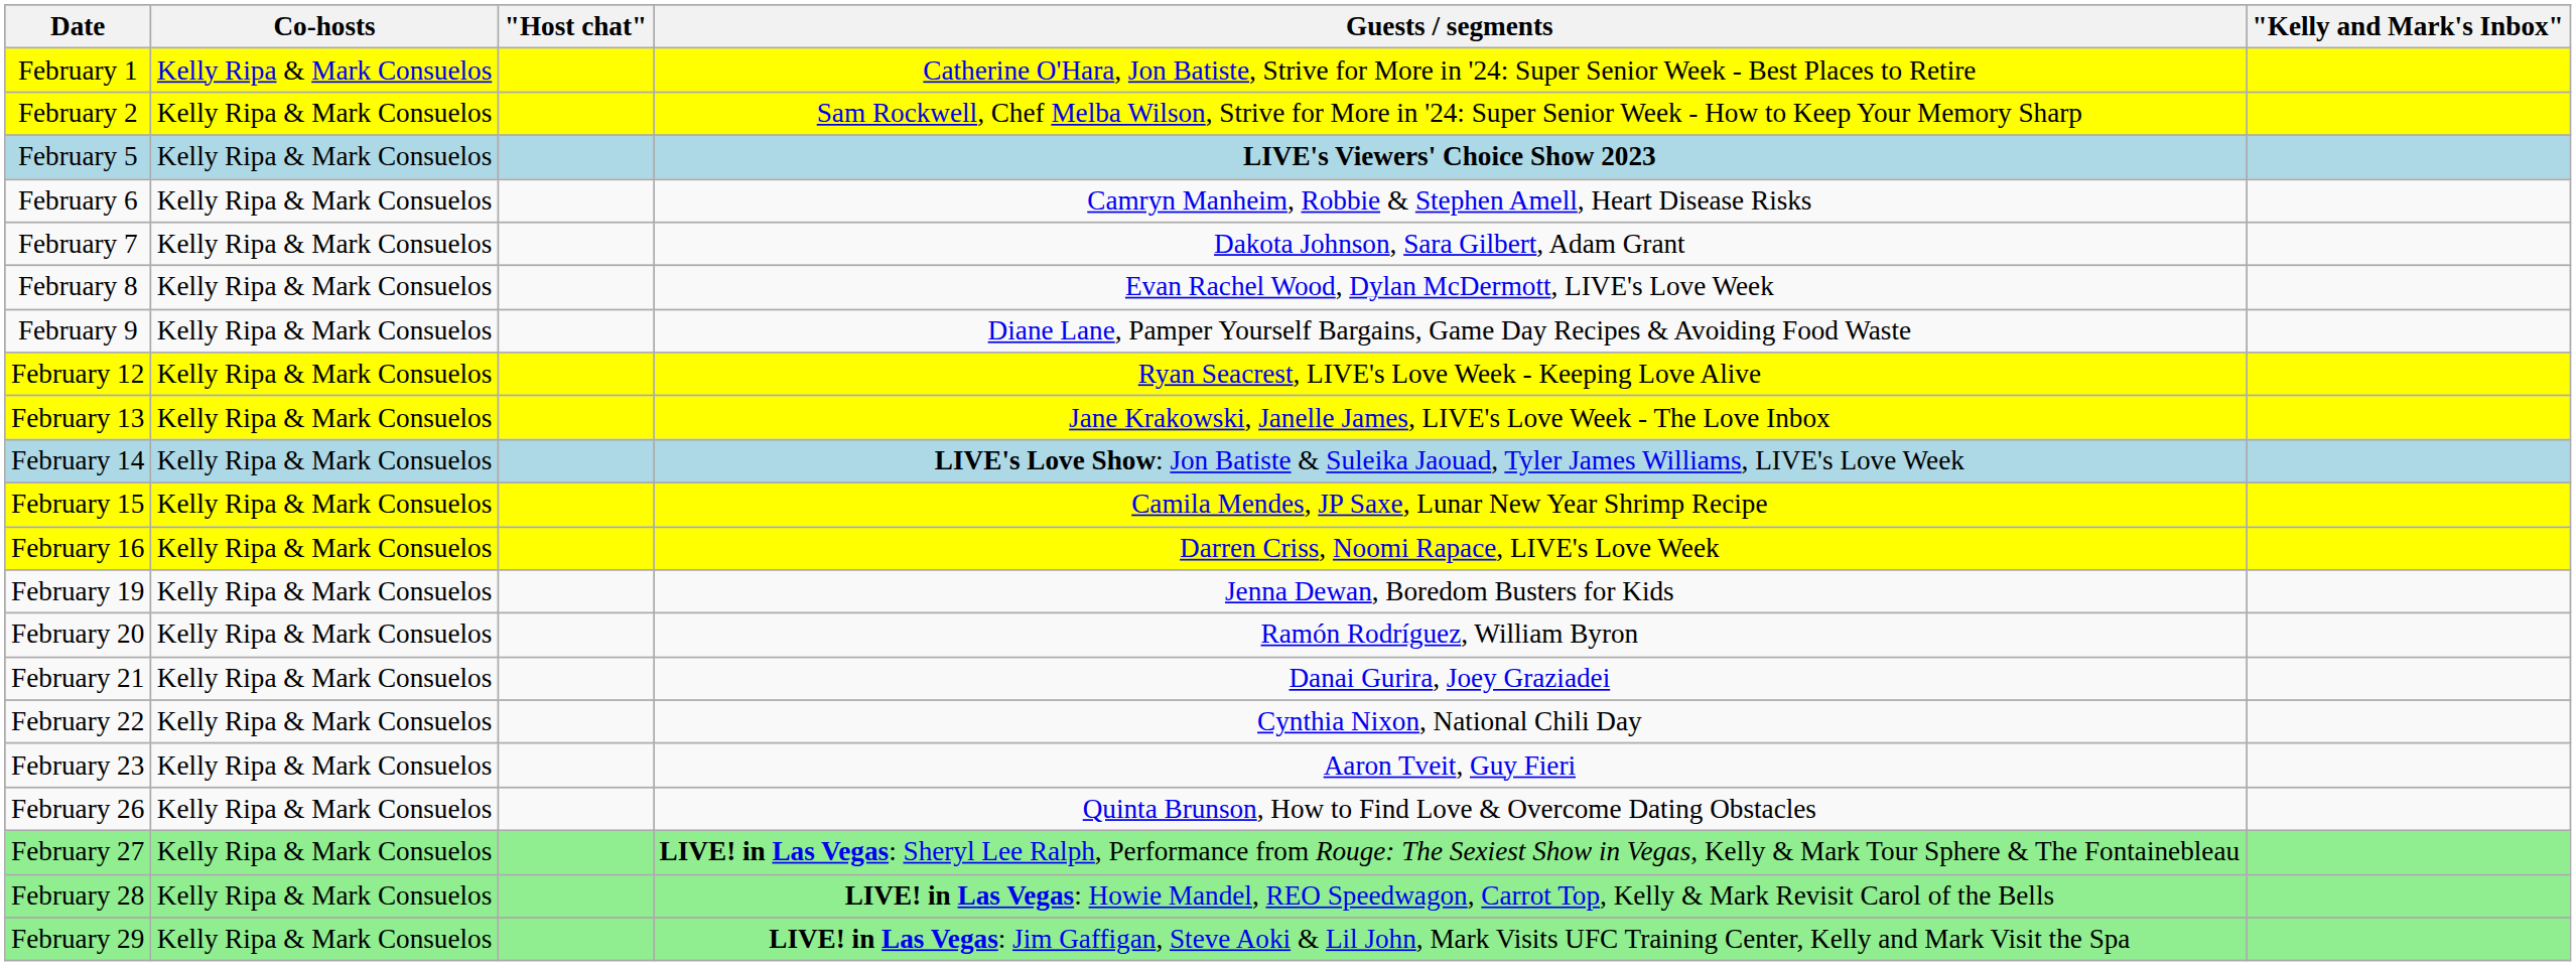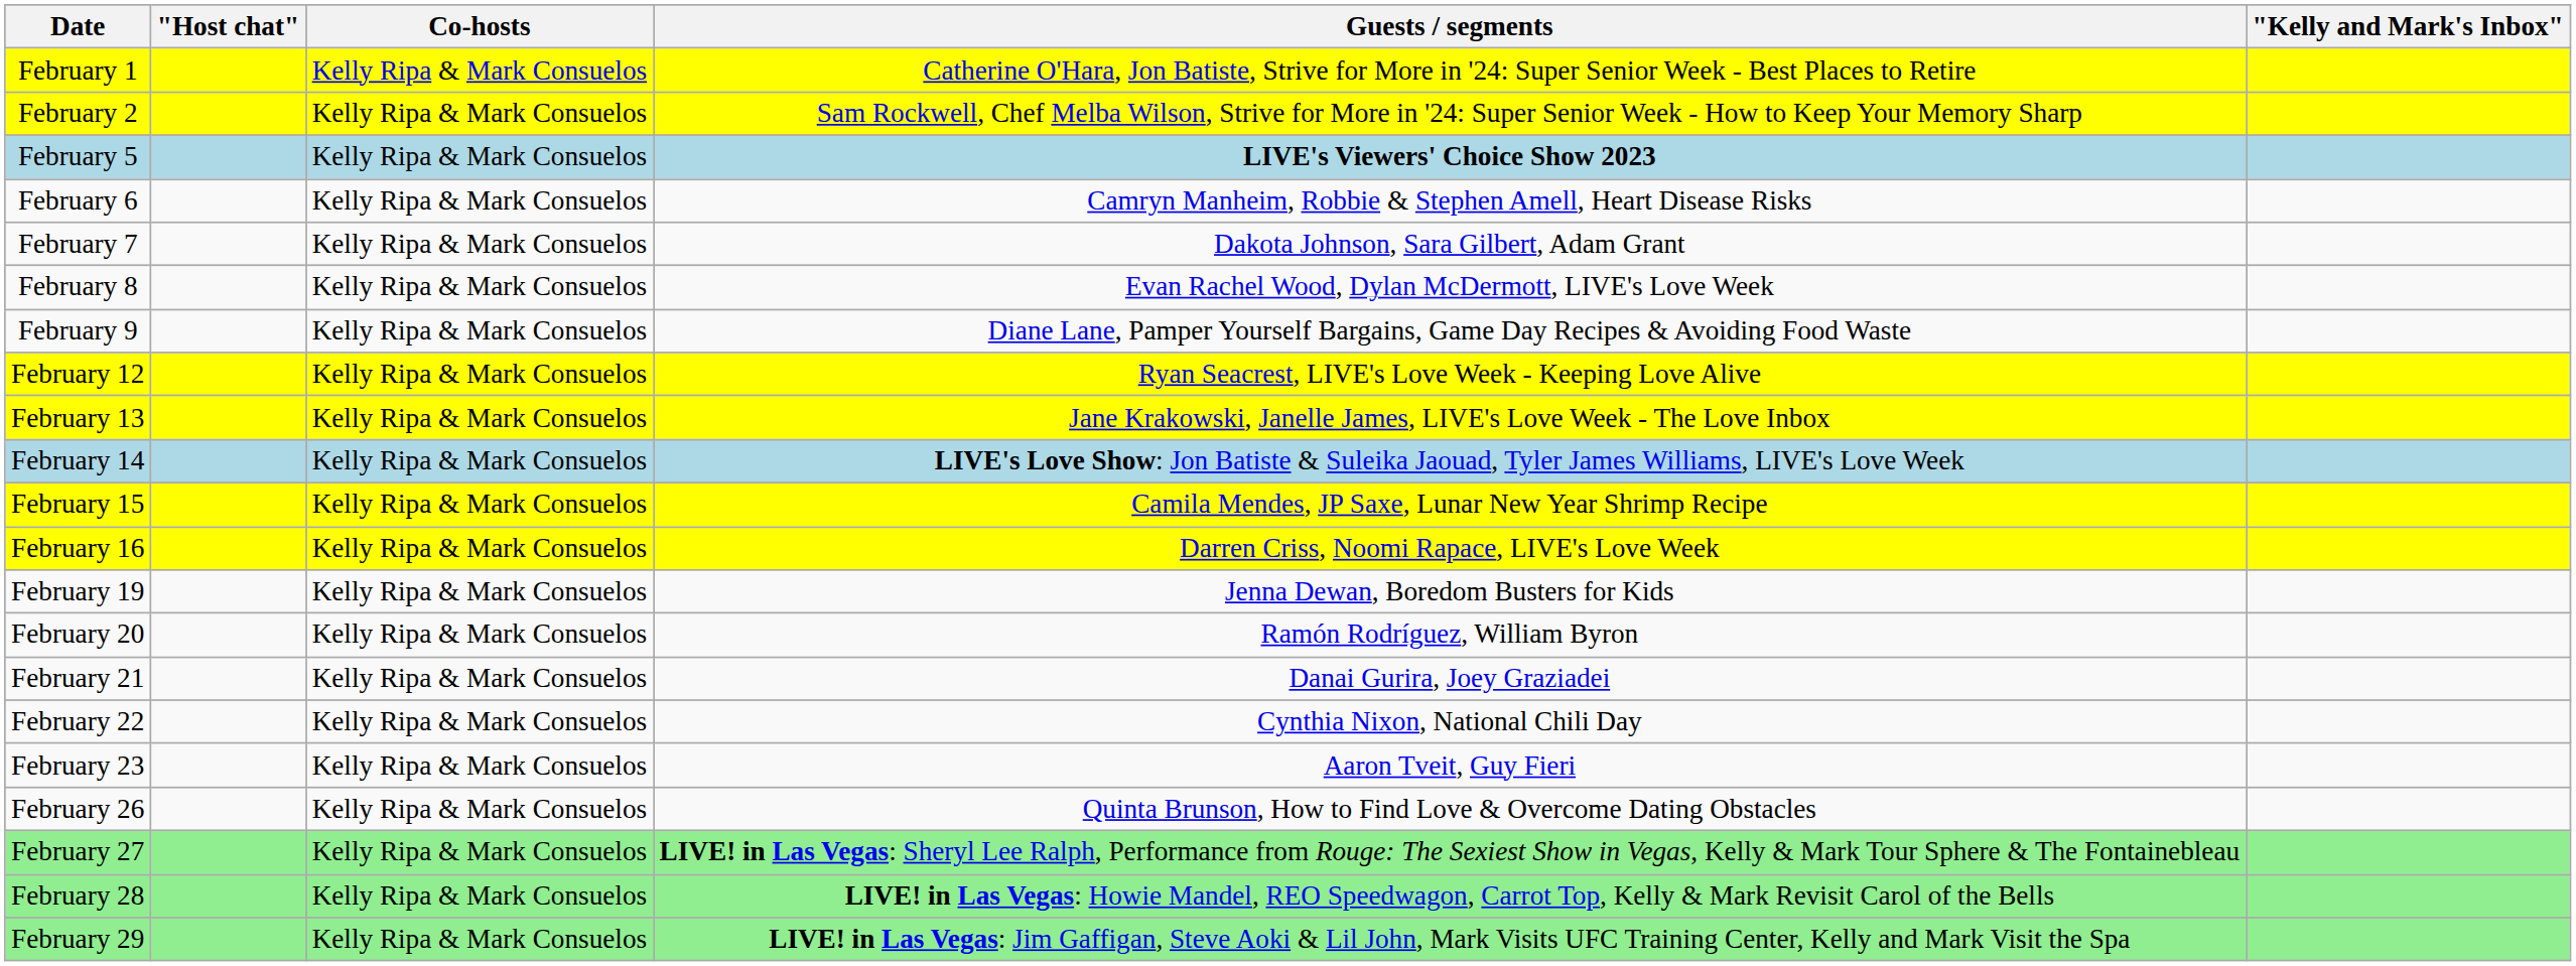 <table class="wikitable sortable" style="text-align:center;">
 <tr>
 <th>Date</th>
+<th>"Host chat"</th>
 <th>Co-hosts</th>
-<th>"Host chat"</th>
 <th>Guests / segments</th>
 <th>"Kelly and Mark's Inbox"</th>
 </tr>
 <tr style="background:yellow;">
 <td>February 1</td>
+<td></td>
 <td><a href='#'>Kelly Ripa</a> & <a href='#'>Mark Consuelos</a></td>
-<td></td>
 <td><a href='#'>Catherine O'Hara</a>, <a href='#'>Jon Batiste</a>, Strive for More in '24: Super Senior Week - Best Places to Retire</td>
 <td></td>
 </tr>
 <tr style="background:yellow;">
 <td>February 2</td>
+<td></td>
 <td>Kelly Ripa & Mark Consuelos</td>
-<td></td>
 <td><a href='#'>Sam Rockwell</a>, Chef <a href='#'>Melba Wilson</a>, Strive for More in '24: Super Senior Week - How to Keep Your Memory Sharp</td>
 <td></td>
 </tr>
 <tr style="background:lightblue;">
 <td>February 5</td>
+<td></td>
 <td>Kelly Ripa & Mark Consuelos</td>
-<td></td>
 <td><strong>LIVE's Viewers' Choice Show 2023</strong></td>
 <td></td>
 </tr>
 <tr>
 <td>February 6</td>
+<td></td>
 <td>Kelly Ripa & Mark Consuelos</td>
-<td></td>
 <td><a href='#'>Camryn Manheim</a>, <a href='#'>Robbie</a> & <a href='#'>Stephen Amell</a>, Heart Disease Risks</td>
 <td></td>
 </tr>
 <tr>
 <td>February 7</td>
+<td></td>
 <td>Kelly Ripa & Mark Consuelos</td>
-<td></td>
 <td><a href='#'>Dakota Johnson</a>, <a href='#'>Sara Gilbert</a>, Adam Grant</td>
 <td></td>
 </tr>
 <tr>
 <td>February 8</td>
+<td></td>
 <td>Kelly Ripa & Mark Consuelos</td>
-<td></td>
 <td><a href='#'>Evan Rachel Wood</a>, <a href='#'>Dylan McDermott</a>, LIVE's Love Week</td>
 <td></td>
 </tr>
 <tr>
 <td>February 9</td>
+<td></td>
 <td>Kelly Ripa & Mark Consuelos</td>
-<td></td>
 <td><a href='#'>Diane Lane</a>, Pamper Yourself Bargains, Game Day Recipes & Avoiding Food Waste</td>
 <td></td>
 </tr>
 <tr style="background:yellow;">
 <td>February 12</td>
+<td></td>
 <td>Kelly Ripa & Mark Consuelos</td>
-<td></td>
 <td><a href='#'>Ryan Seacrest</a>, LIVE's Love Week - Keeping Love Alive</td>
 <td></td>
 </tr>
 <tr style="background:yellow;">
 <td>February 13</td>
+<td></td>
 <td>Kelly Ripa & Mark Consuelos</td>
-<td></td>
 <td><a href='#'>Jane Krakowski</a>, <a href='#'>Janelle James</a>, LIVE's Love Week - The Love Inbox</td>
 <td></td>
 </tr>
 <tr style="background:lightblue;">
 <td>February 14</td>
+<td></td>
 <td>Kelly Ripa & Mark Consuelos</td>
-<td></td>
 <td><strong>LIVE's Love Show</strong>: <a href='#'>Jon Batiste</a> & <a href='#'>Suleika Jaouad</a>, <a href='#'>Tyler James Williams</a>, LIVE's Love Week</td>
 <td></td>
 </tr>
 <tr style="background:yellow;">
 <td>February 15</td>
+<td></td>
 <td>Kelly Ripa & Mark Consuelos</td>
-<td></td>
 <td><a href='#'>Camila Mendes</a>, <a href='#'>JP Saxe</a>, Lunar New Year Shrimp Recipe</td>
 <td></td>
 </tr>
 <tr style="background:yellow;">
 <td>February 16</td>
+<td></td>
 <td>Kelly Ripa & Mark Consuelos</td>
-<td></td>
 <td><a href='#'>Darren Criss</a>, <a href='#'>Noomi Rapace</a>, LIVE's Love Week</td>
 <td></td>
 </tr>
 <tr>
 <td>February 19</td>
+<td></td>
 <td>Kelly Ripa & Mark Consuelos</td>
-<td></td>
 <td><a href='#'>Jenna Dewan</a>, Boredom Busters for Kids</td>
 <td></td>
 </tr>
 <tr>
 <td>February 20</td>
+<td></td>
 <td>Kelly Ripa & Mark Consuelos</td>
-<td></td>
 <td><a href='#'>Ramón Rodríguez</a>, William Byron</td>
 <td></td>
 </tr>
 <tr>
 <td>February 21</td>
+<td></td>
 <td>Kelly Ripa & Mark Consuelos</td>
-<td></td>
 <td><a href='#'>Danai Gurira</a>, <a href='#'>Joey Graziadei</a></td>
 <td></td>
 </tr>
 <tr>
 <td>February 22</td>
+<td></td>
 <td>Kelly Ripa & Mark Consuelos</td>
-<td></td>
 <td><a href='#'>Cynthia Nixon</a>, National Chili Day</td>
 <td></td>
 </tr>
 <tr>
 <td>February 23</td>
+<td></td>
 <td>Kelly Ripa & Mark Consuelos</td>
-<td></td>
 <td><a href='#'>Aaron Tveit</a>, <a href='#'>Guy Fieri</a></td>
 <td></td>
 </tr>
 <tr>
 <td>February 26</td>
+<td></td>
 <td>Kelly Ripa & Mark Consuelos</td>
-<td></td>
 <td><a href='#'>Quinta Brunson</a>, How to Find Love & Overcome Dating Obstacles</td>
 <td></td>
 </tr>
 <tr style="background:lightgreen;">
 <td>February 27</td>
+<td></td>
 <td>Kelly Ripa & Mark Consuelos</td>
-<td></td>
 <td><strong>LIVE! in <a href='#'>Las Vegas</a></strong>: <a href='#'>Sheryl Lee Ralph</a>, Performance from <em>Rouge: The Sexiest Show in Vegas</em>, Kelly & Mark Tour Sphere & The Fontainebleau</td>
 <td></td>
 </tr>
 <tr style="background:lightgreen;">
 <td>February 28</td>
+<td></td>
 <td>Kelly Ripa & Mark Consuelos</td>
-<td></td>
 <td><strong>LIVE! in <a href='#'>Las Vegas</a></strong>: <a href='#'>Howie Mandel</a>, <a href='#'>REO Speedwagon</a>, <a href='#'>Carrot Top</a>, Kelly & Mark Revisit Carol of the Bells</td>
 <td></td>
 </tr>
 <tr style="background:lightgreen;">
 <td>February 29</td>
+<td></td>
 <td>Kelly Ripa & Mark Consuelos</td>
-<td></td>
 <td><strong>LIVE! in <a href='#'>Las Vegas</a></strong>: <a href='#'>Jim Gaffigan</a>, <a href='#'>Steve Aoki</a> & <a href='#'>Lil John</a>, Mark Visits UFC Training Center, Kelly and Mark Visit the Spa</td>
 <td></td>
 </tr>
 </table>
